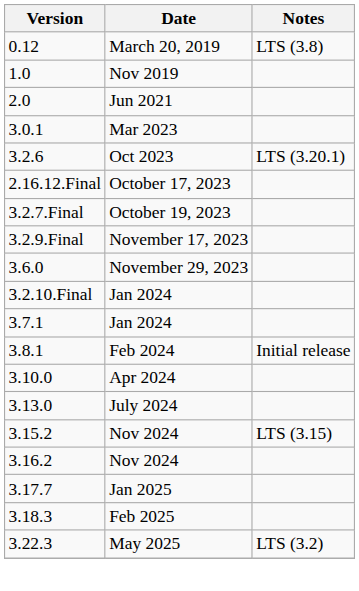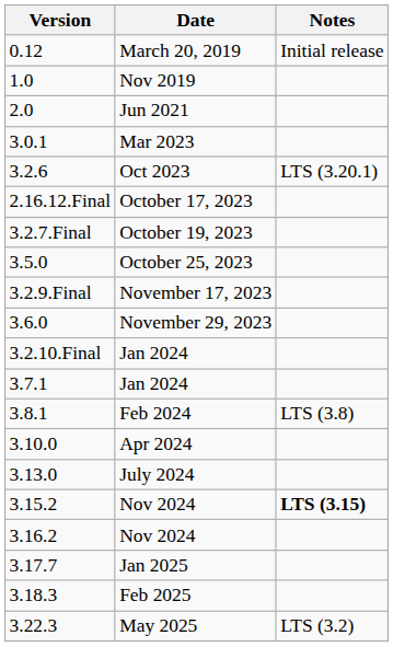 <table class="wikitable sortable">
 <tr>
 <th>Version</th>
 <th>Date</th>
 <th>Notes</th>
 </tr>
 <tr>
 <td>0.12</td>
 <td>March 20, 2019</td>
-<td>LTS (3.8)</td>
+<td>Initial release</td>
 </tr>
 <tr>
 <td>1.0</td>
 <td>Nov 2019</td>
 <td></td>
 </tr>
 <tr>
 <td>2.0</td>
 <td>Jun 2021</td>
 <td></td>
 </tr>
 <tr>
 <td>3.0.1</td>
 <td>Mar 2023</td>
 <td></td>
 </tr>
 <tr>
 <td>3.2.6</td>
 <td>Oct 2023</td>
 <td>LTS (3.20.1)</td>
 </tr>
 <tr>
 <td>2.16.12.Final</td>
 <td>October 17, 2023</td>
 <td></td>
 </tr>
 <tr>
 <td>3.2.7.Final</td>
 <td>October 19, 2023</td>
 <td></td>
 </tr>
 <tr>
+<td>3.5.0</td>
+<td>October 25, 2023</td>
+<td></td>
+</tr>
+<tr>
 <td>3.2.9.Final</td>
 <td>November 17, 2023</td>
 <td></td>
 </tr>
 <tr>
 <td>3.6.0</td>
 <td>November 29, 2023</td>
 <td></td>
 </tr>
 <tr>
 <td>3.2.10.Final</td>
 <td>Jan 2024</td>
 <td></td>
 </tr>
 <tr>
 <td>3.7.1</td>
 <td>Jan 2024</td>
 <td></td>
 </tr>
 <tr>
 <td>3.8.1</td>
 <td>Feb 2024</td>
-<td>Initial release</td>
+<td>LTS (3.8)</td>
 </tr>
 <tr>
 <td>3.10.0</td>
 <td>Apr 2024</td>
 <td></td>
 </tr>
 <tr>
 <td>3.13.0</td>
 <td>July 2024</td>
 <td></td>
 </tr>
 <tr>
 <td>3.15.2</td>
 <td>Nov 2024</td>
-<td>LTS (3.15)</td>
+<td><strong>LTS (3.15)</strong></td>
 </tr>
 <tr>
 <td>3.16.2</td>
 <td>Nov 2024</td>
 <td></td>
 </tr>
 <tr>
 <td>3.17.7</td>
 <td>Jan 2025</td>
 <td></td>
 </tr>
 <tr>
 <td>3.18.3</td>
 <td>Feb 2025</td>
 <td></td>
 </tr>
 <tr>
 <td>3.22.3</td>
 <td>May 2025</td>
 <td>LTS (3.2)</td>
 </tr>
 <tr>
 </tr>
 </table>
